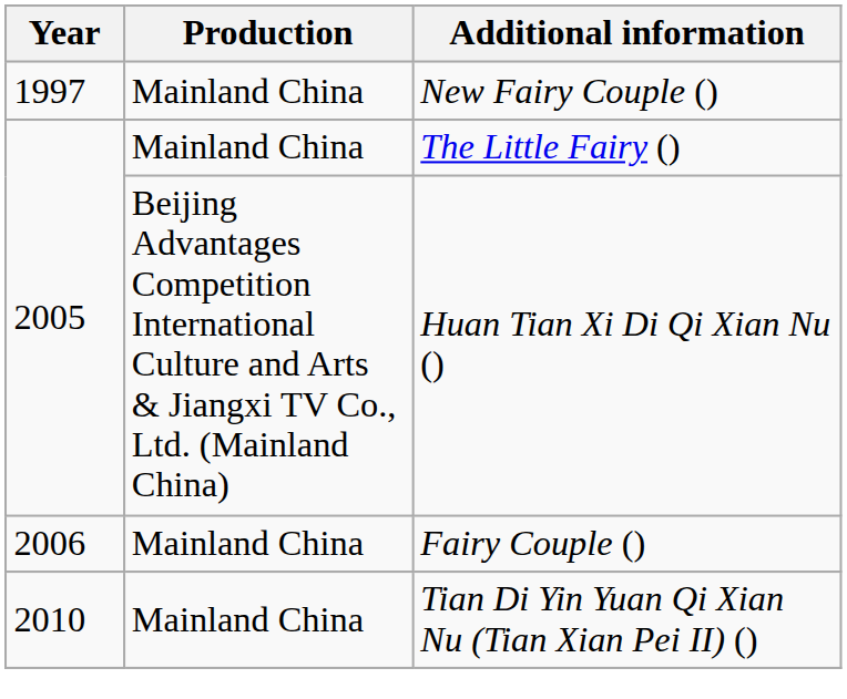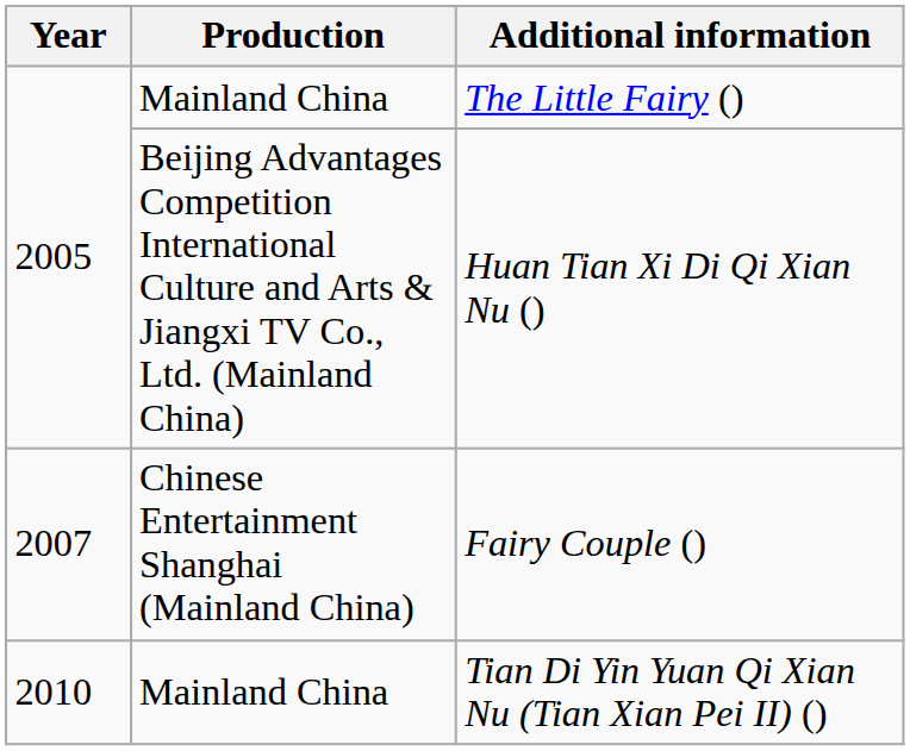 <table class="wikitable" width=60%>
 <tr>
 <th width=5%>Year</th>
 <th width=15%>Production</th>
 <th width=30%>Additional information</th>
-</tr>
-<tr>
-<td>1997</td>
-<td>Mainland China</td>
-<td><em>New Fairy Couple</em> ()</td>
 </tr>
 <tr>
 <td rowspan=2>2005</td>
 <td>Mainland China</td>
 <td><em><a href='#'>The Little Fairy</a></em> ()</td>
 </tr>
 <tr>
 <td>Beijing Advantages Competition International Culture and Arts & Jiangxi TV Co., Ltd. (Mainland China)</td>
 <td><em>Huan Tian Xi Di Qi Xian Nu</em> ()</td>
 </tr>
 <tr>
-<td>2006</td>
-<td>Mainland China</td>
+<td>2007</td>
+<td>Chinese Entertainment Shanghai (Mainland China)</td>
 <td><em>Fairy Couple</em> ()</td>
 </tr>
 <tr>
 <td>2010</td>
 <td>Mainland China</td>
 <td><em>Tian Di Yin Yuan Qi Xian Nu (Tian Xian Pei II)</em> ()</td>
 </tr>
 </table>
